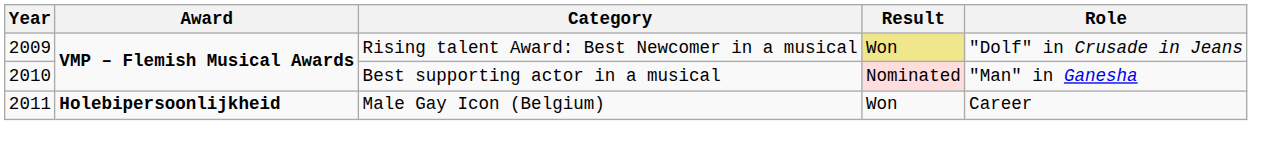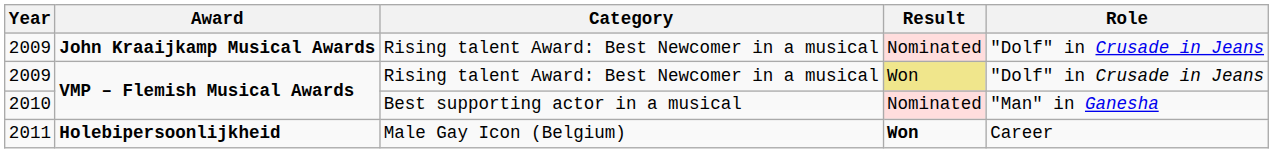 <table class=wikitable>
 <tr>
 <th>Year</th>
 <th>Award</th>
 <th>Category</th>
 <th>Result</th>
 <th>Role</th>
+</tr>
+<tr>
+<td>2009</td>
+<td><strong>John Kraaijkamp Musical Awards</strong></td>
+<td>Rising talent Award: Best Newcomer in a musical</td>
+<td style="background: #ffdddd">Nominated</td>
+<td>"Dolf" in <em><a href='#'>Crusade in Jeans</a></em></td>
 </tr>
 <tr>
 <td>2009</td>
 <td rowspan=2><strong>VMP – Flemish Musical Awards</strong></td>
 <td>Rising talent Award: Best Newcomer in a musical</td>
 <td style="background: khaki;">Won</td>
 <td>"Dolf" in <em>Crusade in Jeans</em></td>
 </tr>
 <tr>
 <td>2010</td>
 <td>Best supporting actor in a musical</td>
 <td style="background: #ffdddd">Nominated</td>
 <td>"Man" in <em><a href='#'>Ganesha</a></em></td>
 </tr>
 <tr>
 <td>2011</td>
 <td><strong>Holebipersoonlijkheid</strong></td>
 <td>Male Gay Icon (Belgium)</td>
-<td>Won</td>
+<td><strong>Won</strong></td>
 <td>Career</td>
 </tr>
 </table>
